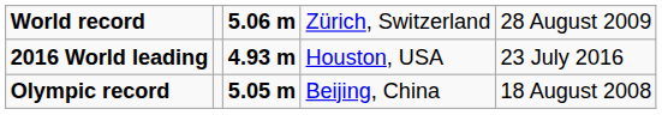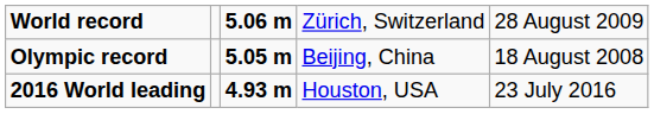 <table class="wikitable">
 <tr>
 <td><strong>World record</strong></td>
 <td></td>
 <td><strong>5.06 m</strong></td>
 <td><a href='#'>Zürich</a>, Switzerland</td>
 <td>28 August 2009</td>
 </tr>
 <tr>
+<td><strong>Olympic record</strong></td>
+<td></td>
+<td><strong>5.05 m</strong></td>
+<td><a href='#'>Beijing</a>, China</td>
+<td>18 August 2008</td>
+</tr>
+<tr>
 <td><strong>2016 World leading</strong></td>
 <td></td>
 <td><strong>4.93 m</strong></td>
 <td><a href='#'>Houston</a>, USA</td>
 <td>23 July 2016</td>
 </tr>
-<tr>
-<td><strong>Olympic record</strong></td>
-<td></td>
-<td><strong>5.05 m</strong></td>
-<td><a href='#'>Beijing</a>, China</td>
-<td>18 August 2008</td>
-</tr>
 </table>
